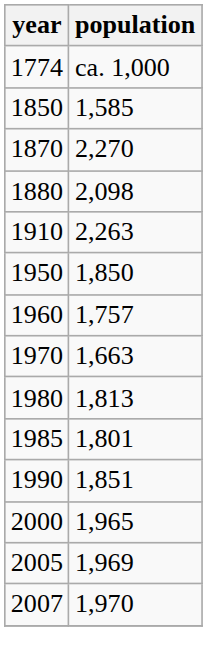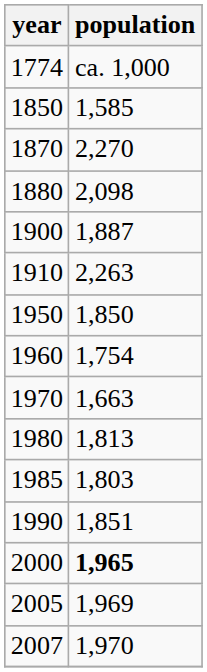 <table class="wikitable floatright">
 <tr>
 <th>year</th>
 <th>population</th>
 </tr>
 <tr>
 <td>1774</td>
 <td>ca. 1,000</td>
 </tr>
 <tr>
 <td>1850</td>
 <td>1,585</td>
 </tr>
 <tr>
 <td>1870</td>
 <td>2,270</td>
 </tr>
 <tr>
 <td>1880</td>
 <td>2,098</td>
 </tr>
 <tr>
+<td>1900</td>
+<td>1,887</td>
+</tr>
+<tr>
 <td>1910</td>
 <td>2,263</td>
 </tr>
 <tr>
 <td>1950</td>
 <td>1,850</td>
 </tr>
 <tr>
 <td>1960</td>
-<td>1,757</td>
+<td>1,754</td>
 </tr>
 <tr>
 <td>1970</td>
 <td>1,663</td>
 </tr>
 <tr>
 <td>1980</td>
 <td>1,813</td>
 </tr>
 <tr>
 <td>1985</td>
-<td>1,801</td>
+<td>1,803</td>
 </tr>
 <tr>
 <td>1990</td>
 <td>1,851</td>
 </tr>
 <tr>
 <td>2000</td>
-<td>1,965</td>
+<td><strong>1,965</strong></td>
 </tr>
 <tr>
 <td>2005</td>
 <td>1,969</td>
 </tr>
 <tr>
 <td>2007</td>
 <td>1,970</td>
 </tr>
 <tr>
 </tr>
 </table>
